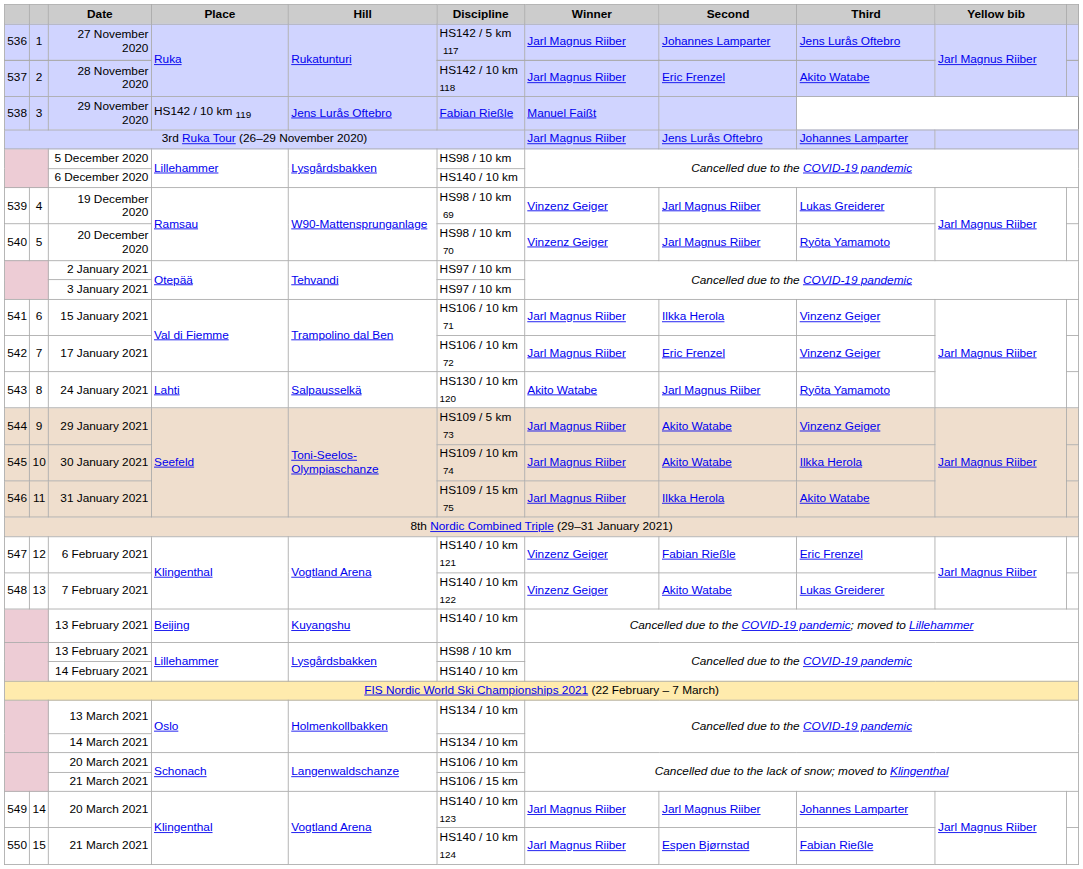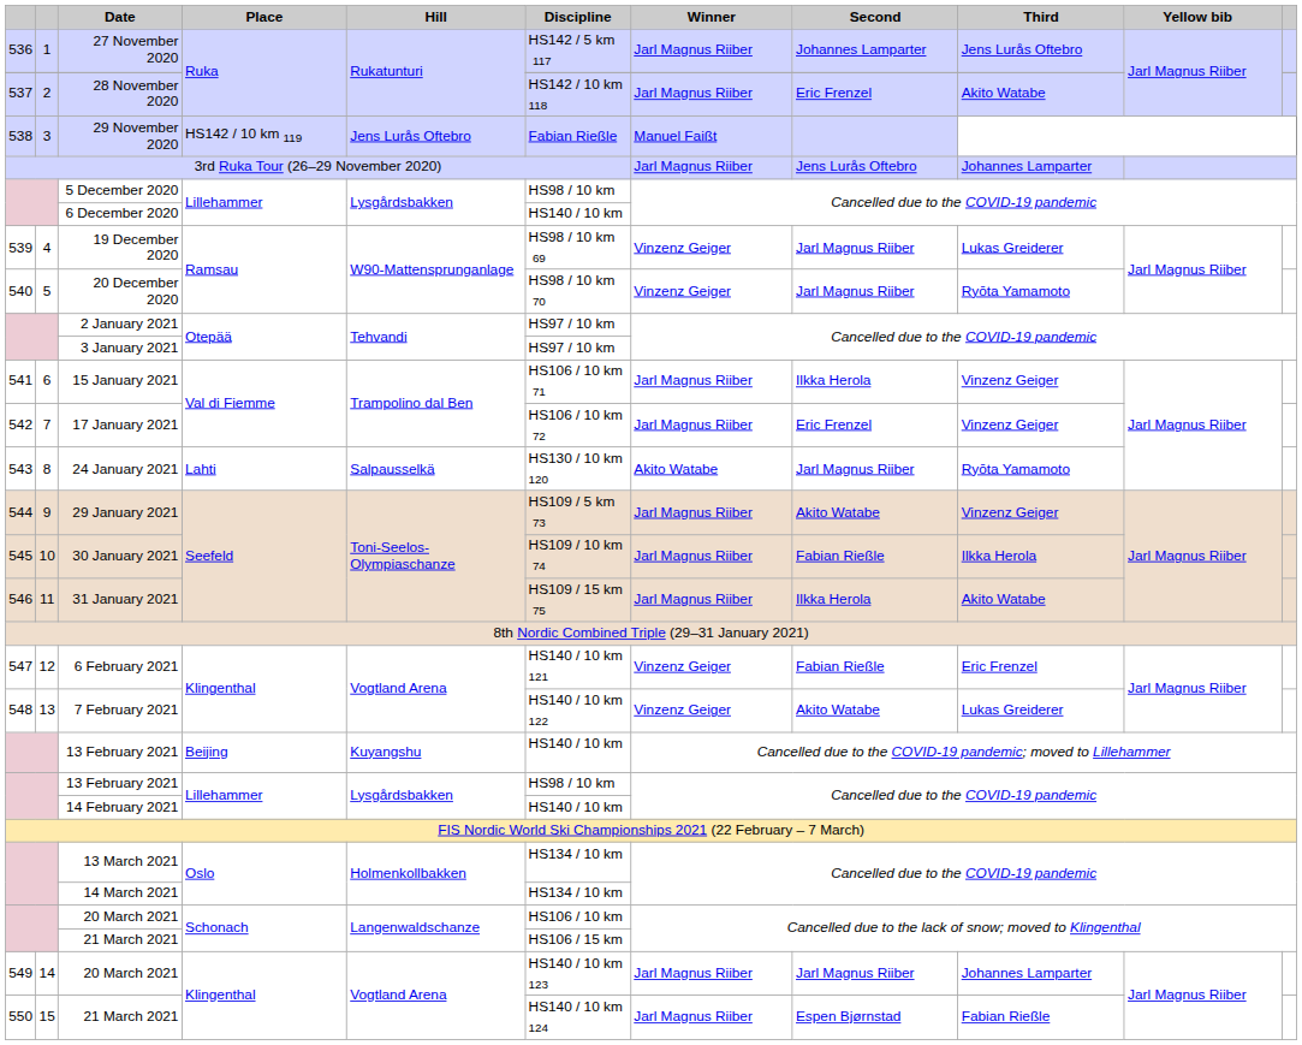 <table class="wikitable plainrowheaders" style="background:#fff; font-size:86%; line-height:16px; border:grey solid 1px; border-collapse:collapse;">
 <tr>
 <th scope="col" style="background:#ccc; width=20 px;"></th>
 <th scope="col" style="background:#ccc; width=30 px;"></th>
 <th scope="col" style="background:#ccc; width:130px;">Date</th>
 <th scope="col" style="background:#ccc; width:180px;">Place</th>
 <th scope="col" style="background:#ccc; width:180px;">Hill</th>
 <th scope="col" style="background:#ccc; width:106px;">Discipline</th>
 <th scope="col" style="background:#ccc; width:185px;">Winner</th>
 <th scope="col" style="background:#ccc; width:185px;">Second</th>
 <th scope="col" style="background:#ccc; width:185px;">Third</th>
 <th scope="col" style="background:#ccc; width:180px;">Yellow bib <strong><span>  </span></strong></th>
 <th scope="col" style="background:#ccc; width:10px;"></th>
 </tr>
 <tr bgcolor="#D0D4FF">
 <td align="center">536</td>
 <td align="center">1</td>
 <td align="right">27 November 2020</td>
 <td rowspan="3"> <a href='#'>Ruka</a></td>
 <td rowspan="3"><a href='#'>Rukatunturi</a></td>
 <td>HS142 / 5 km  <sub>117</sub></td>
 <td> <a href='#'>Jarl Magnus Riiber</a></td>
 <td> <a href='#'>Johannes Lamparter</a></td>
 <td> <a href='#'>Jens Lurås Oftebro</a></td>
 <td rowspan=3> <a href='#'>Jarl Magnus Riiber</a></td>
 <td></td>
 </tr>
 <tr>
 </tr>
 <tr bgcolor="#D0D4FF">
 <td align="center">537</td>
 <td align="center">2</td>
 <td align="right">28 November 2020</td>
 <td>HS142 / 10 km <sub>118</sub></td>
 <td> <a href='#'>Jarl Magnus Riiber</a></td>
 <td> <a href='#'>Eric Frenzel</a></td>
 <td> <a href='#'>Akito Watabe</a></td>
 <td></td>
 </tr>
 <tr bgcolor="#D0D4FF">
 <td align="center">538</td>
 <td align="center">3</td>
 <td align="right">29 November 2020</td>
 <td>HS142 / 10 km <sub>119</sub></td>
 <td> <a href='#'>Jens Lurås Oftebro</a></td>
 <td> <a href='#'>Fabian Rießle</a></td>
 <td> <a href='#'>Manuel Faißt</a></td>
 <td></td>
 </tr>
 <tr bgcolor="#D0D4FF">
 <td colspan="6" align="center">3rd <a href='#'>Ruka Tour</a> (26–29 November 2020)</td>
 <td> <a href='#'>Jarl Magnus Riiber</a></td>
 <td> <a href='#'>Jens Lurås Oftebro</a></td>
 <td> <a href='#'>Johannes Lamparter</a></td>
 <td colspan="2"></td>
 </tr>
 <tr>
 <td colspan="2" rowspan="2" align="center" bgcolor="EDCCD5"></td>
 <td align="right">5 December 2020</td>
 <td rowspan="2"> <a href='#'>Lillehammer</a></td>
 <td rowspan="2"><a href='#'>Lysgårdsbakken</a></td>
 <td>HS98 / 10 km  </td>
 <td align="center" colspan="5" rowspan="2"><em>Cancelled due to the <a href='#'>COVID-19 pandemic</a></em></td>
 </tr>
 <tr>
 <td align="right">6 December 2020</td>
 <td>HS140 / 10 km</td>
 </tr>
 <tr>
 <td align="center">539</td>
 <td align="center">4</td>
 <td align="right">19 December 2020</td>
 <td rowspan="2"> <a href='#'>Ramsau</a></td>
 <td rowspan="2"><a href='#'>W90-Mattensprunganlage</a></td>
 <td>HS98 / 10 km  <sub>69</sub></td>
 <td> <a href='#'>Vinzenz Geiger</a></td>
 <td> <a href='#'>Jarl Magnus Riiber</a></td>
 <td> <a href='#'>Lukas Greiderer</a></td>
 <td rowspan=2> <a href='#'>Jarl Magnus Riiber</a></td>
 <td></td>
 </tr>
 <tr>
 <td align="center">540</td>
 <td align="center">5</td>
 <td align="right">20 December 2020</td>
 <td>HS98 / 10 km  <sub>70</sub></td>
 <td> <a href='#'>Vinzenz Geiger</a></td>
 <td> <a href='#'>Jarl Magnus Riiber</a></td>
 <td> <a href='#'>Ryōta Yamamoto</a></td>
 <td></td>
 </tr>
 <tr>
 <td colspan="2" rowspan="2" align="center" bgcolor="EDCCD5"></td>
 <td align=right>2 January 2021</td>
 <td rowspan="2"> <a href='#'>Otepää</a></td>
 <td rowspan="2"><a href='#'>Tehvandi</a></td>
 <td>HS97 / 10 km  </td>
 <td align="center" colspan="5" rowspan="2"><em>Cancelled due to the <a href='#'>COVID-19 pandemic</a></em></td>
 </tr>
 <tr>
 <td align="right">3 January 2021</td>
 <td>HS97 / 10 km  </td>
 </tr>
 <tr>
 <td align="center">541</td>
 <td align="center">6</td>
 <td align="right">15 January 2021</td>
 <td rowspan="2"> <a href='#'>Val di Fiemme</a></td>
 <td rowspan="2"><a href='#'>Trampolino dal Ben</a></td>
 <td>HS106 / 10 km  <sub>71</sub></td>
 <td> <a href='#'>Jarl Magnus Riiber</a></td>
 <td> <a href='#'>Ilkka Herola</a></td>
 <td> <a href='#'>Vinzenz Geiger</a></td>
 <td rowspan=3> <a href='#'>Jarl Magnus Riiber</a></td>
 <td></td>
 </tr>
 <tr>
 <td align="center">542</td>
 <td align="center">7</td>
 <td align="right">17 January 2021</td>
 <td>HS106 / 10 km  <sub>72</sub></td>
 <td> <a href='#'>Jarl Magnus Riiber</a></td>
 <td> <a href='#'>Eric Frenzel</a></td>
 <td> <a href='#'>Vinzenz Geiger</a></td>
 <td></td>
 </tr>
 <tr>
 <td align="center">543</td>
 <td align="center">8</td>
 <td align="right">24 January 2021</td>
 <td> <a href='#'>Lahti</a></td>
 <td><a href='#'>Salpausselkä</a></td>
 <td>HS130 / 10 km <sub>120</sub></td>
 <td> <a href='#'>Akito Watabe</a></td>
 <td> <a href='#'>Jarl Magnus Riiber</a></td>
 <td> <a href='#'>Ryōta Yamamoto</a></td>
 <td></td>
 </tr>
 <tr bgcolor="#EFDECD">
 <td align="center">544</td>
 <td align="center">9</td>
 <td align="right">29 January 2021</td>
 <td rowspan="3"> <a href='#'>Seefeld</a></td>
 <td rowspan="3"><a href='#'>Toni-Seelos-Olympiaschanze</a></td>
 <td>HS109 / 5 km  <sub>73</sub></td>
 <td> <a href='#'>Jarl Magnus Riiber</a></td>
 <td> <a href='#'>Akito Watabe</a></td>
 <td> <a href='#'>Vinzenz Geiger</a></td>
 <td rowspan=3> <a href='#'>Jarl Magnus Riiber</a></td>
 <td></td>
 </tr>
 <tr bgcolor="#EFDECD">
 <td align="center">545</td>
 <td align="center">10</td>
 <td align="right">30 January 2021</td>
 <td>HS109 / 10 km  <sub>74</sub></td>
 <td> <a href='#'>Jarl Magnus Riiber</a></td>
-<td> <a href='#'>Akito Watabe</a></td>
+<td> <a href='#'>Fabian Rießle</a></td>
 <td> <a href='#'>Ilkka Herola</a></td>
 <td></td>
 </tr>
 <tr bgcolor="#EFDECD">
 <td align="center">546</td>
 <td align="center">11</td>
 <td align="right">31 January 2021</td>
 <td>HS109 / 15 km  <sub>75</sub></td>
 <td> <a href='#'>Jarl Magnus Riiber</a></td>
 <td> <a href='#'>Ilkka Herola</a></td>
 <td> <a href='#'>Akito Watabe</a></td>
 <td></td>
 </tr>
 <tr bgcolor="#EFDECD">
 <td colspan="11" align="center">8th <a href='#'>Nordic Combined Triple</a> (29–31 January 2021)</td>
 </tr>
 <tr>
 <td align="center">547</td>
 <td align="center">12</td>
 <td align="right">6 February 2021</td>
 <td rowspan="2"> <a href='#'>Klingenthal</a></td>
 <td rowspan="2"><a href='#'>Vogtland Arena</a></td>
 <td>HS140 / 10 km <sub>121</sub></td>
 <td> <a href='#'>Vinzenz Geiger</a></td>
 <td> <a href='#'>Fabian Rießle</a></td>
 <td> <a href='#'>Eric Frenzel</a></td>
 <td rowspan=2> <a href='#'>Jarl Magnus Riiber</a></td>
 <td></td>
 </tr>
 <tr>
 <td align="center">548</td>
 <td align="center">13</td>
 <td align="right">7 February 2021</td>
 <td>HS140 / 10 km <sub>122</sub></td>
 <td> <a href='#'>Vinzenz Geiger</a></td>
 <td> <a href='#'>Akito Watabe</a></td>
 <td> <a href='#'>Lukas Greiderer</a></td>
 <td></td>
 </tr>
 <tr>
 <td colspan="2" bgcolor="EDCCD5"></td>
 <td align="right">13 February 2021</td>
 <td> <a href='#'>Beijing</a></td>
 <td><a href='#'>Kuyangshu</a></td>
 <td>HS140 / 10 km  </td>
 <td align="center" colspan="5"><em>Cancelled due to the <a href='#'>COVID-19 pandemic</a>; moved to <a href='#'>Lillehammer</a></em></td>
 </tr>
 <tr>
 <td colspan="2" rowspan="2" align="center" bgcolor="EDCCD5"></td>
 <td align="right">13 February 2021</td>
 <td rowspan="2"> <a href='#'>Lillehammer</a></td>
 <td rowspan="2"><a href='#'>Lysgårdsbakken</a></td>
 <td>HS98 / 10 km  </td>
 <td align="center" colspan="5" rowspan="2"><em>Cancelled due to the <a href='#'>COVID-19 pandemic</a></em></td>
 </tr>
 <tr>
 <td align="right">14 February 2021</td>
 <td>HS140 / 10 km</td>
 </tr>
 <tr style="background:#FFEBAD">
 <td colspan="11" align="center"><a href='#'>FIS Nordic World Ski Championships 2021</a> (22 February – 7 March)</td>
 </tr>
 <tr>
 <td colspan="2" rowspan="2" align="center" bgcolor="EDCCD5"></td>
 <td align="right">13 March 2021</td>
 <td rowspan="2"> <a href='#'>Oslo</a></td>
 <td rowspan="2"><a href='#'>Holmenkollbakken</a></td>
 <td>HS134 / 10 km  </td>
 <td align="center" colspan="5" rowspan="2"><em>Cancelled due to the <a href='#'>COVID-19 pandemic</a></em></td>
 </tr>
 <tr>
 <td align="right">14 March 2021</td>
 <td>HS134 / 10 km</td>
 </tr>
 <tr>
 <td colspan="2" rowspan="2" align="center" bgcolor="EDCCD5"></td>
 <td align="right">20 March 2021</td>
 <td rowspan="2"> <a href='#'>Schonach</a></td>
 <td rowspan="2"><a href='#'>Langenwaldschanze</a></td>
 <td>HS106 / 10 km</td>
 <td align="center" colspan="5" rowspan="2"><em>Cancelled due to the lack of snow; moved to <a href='#'>Klingenthal</a></em></td>
 </tr>
 <tr>
 <td align="right">21 March 2021</td>
 <td>HS106 / 15 km</td>
 </tr>
 <tr>
 <td align="center">549</td>
 <td align="center">14</td>
 <td align="right">20 March 2021</td>
 <td rowspan="2"> <a href='#'>Klingenthal</a></td>
 <td rowspan="2"><a href='#'>Vogtland Arena</a></td>
 <td>HS140 / 10 km <sub>123</sub></td>
 <td> <a href='#'>Jarl Magnus Riiber</a></td>
 <td> <a href='#'>Jarl Magnus Riiber</a></td>
 <td> <a href='#'>Johannes Lamparter</a></td>
 <td rowspan=2> <a href='#'>Jarl Magnus Riiber</a></td>
 <td></td>
 </tr>
 <tr>
 <td align="center">550</td>
 <td align="center">15</td>
 <td align="right">21 March 2021</td>
 <td>HS140 / 10 km <sub>124</sub></td>
 <td> <a href='#'>Jarl Magnus Riiber</a></td>
 <td> <a href='#'>Espen Bjørnstad</a></td>
 <td> <a href='#'>Fabian Rießle</a></td>
 <td></td>
 </tr>
 </table>
